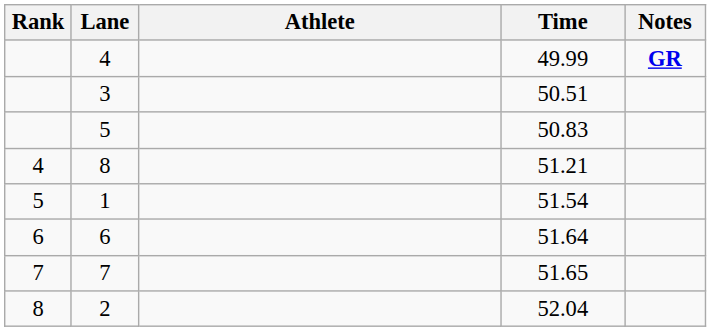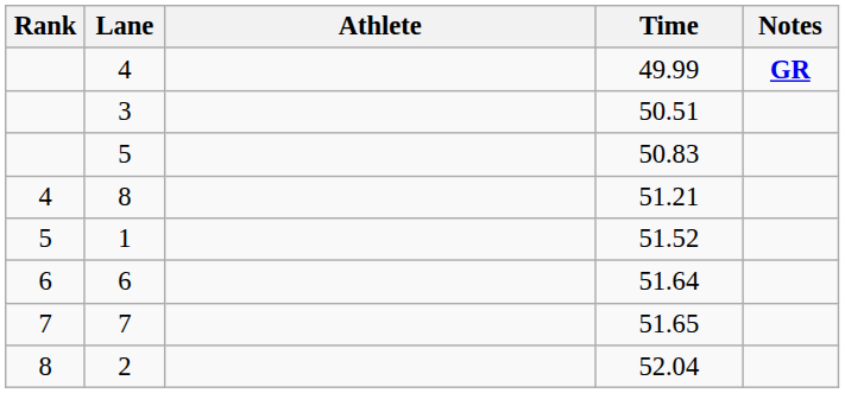 <table class="wikitable sortable" style="text-align:center">
 <tr>
 <th width=40>Rank</th>
 <th width=40>Lane</th>
 <th width=250>Athlete</th>
 <th width=80>Time</th>
 <th width=50>Notes</th>
 </tr>
 <tr>
 <td></td>
 <td>4</td>
 <td align=left></td>
 <td>49.99</td>
 <td><strong><a href='#'>GR</a></strong></td>
 </tr>
 <tr>
 <td></td>
 <td>3</td>
 <td align=left></td>
 <td>50.51</td>
 <td></td>
 </tr>
 <tr>
 <td></td>
 <td>5</td>
 <td align=left></td>
 <td>50.83</td>
 <td></td>
 </tr>
 <tr>
 <td>4</td>
 <td>8</td>
 <td align=left></td>
 <td>51.21</td>
 <td></td>
 </tr>
 <tr>
 <td>5</td>
 <td>1</td>
 <td align=left></td>
-<td>51.54</td>
+<td>51.52</td>
 <td></td>
 </tr>
 <tr>
 <td>6</td>
 <td>6</td>
 <td align=left></td>
 <td>51.64</td>
 <td></td>
 </tr>
 <tr>
 <td>7</td>
 <td>7</td>
 <td align=left></td>
 <td>51.65</td>
 <td></td>
 </tr>
 <tr>
 <td>8</td>
 <td>2</td>
 <td align=left></td>
 <td>52.04</td>
 <td></td>
 </tr>
 </table>
